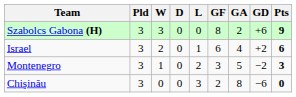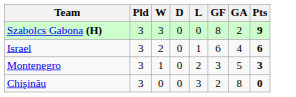 <table class="wikitable" style="text-align:center;">
 <tr>
 <th width=175>Team</th>
 <th width=20 abbr="Played">Pld</th>
 <th width=20 abbr="Won">W</th>
 <th width=20 abbr="Drawn">D</th>
 <th width=20 abbr="Lost">L</th>
 <th width=20 abbr="Goals for">GF</th>
 <th width=20 abbr="Goals against">GA</th>
-<th width=20 abbr="Goal difference">GD</th>
 <th width=20 abbr="Points">Pts</th>
 </tr>
 <tr bgcolor=#ccffcc>
 <td align=left> <a href='#'>Szabolcs Gabona</a> <strong>(H)</strong></td>
 <td>3</td>
 <td>3</td>
 <td>0</td>
 <td>0</td>
 <td>8</td>
 <td>2</td>
-<td>+6</td>
 <td><strong>9</strong></td>
 </tr>
 <tr>
 <td align=left> <a href='#'>Israel</a></td>
 <td>3</td>
 <td>2</td>
 <td>0</td>
 <td>1</td>
 <td>6</td>
 <td>4</td>
-<td>+2</td>
 <td><strong>6</strong></td>
 </tr>
 <tr>
 <td align=left> <a href='#'>Montenegro</a></td>
 <td>3</td>
 <td>1</td>
 <td>0</td>
 <td>2</td>
 <td>3</td>
 <td>5</td>
-<td>−2</td>
 <td><strong>3</strong></td>
 </tr>
 <tr>
 <td align=left> <a href='#'>Chişinău</a></td>
 <td>3</td>
 <td>0</td>
 <td>0</td>
 <td>3</td>
 <td>2</td>
 <td>8</td>
-<td>−6</td>
 <td><strong>0</strong></td>
 </tr>
 </table>
